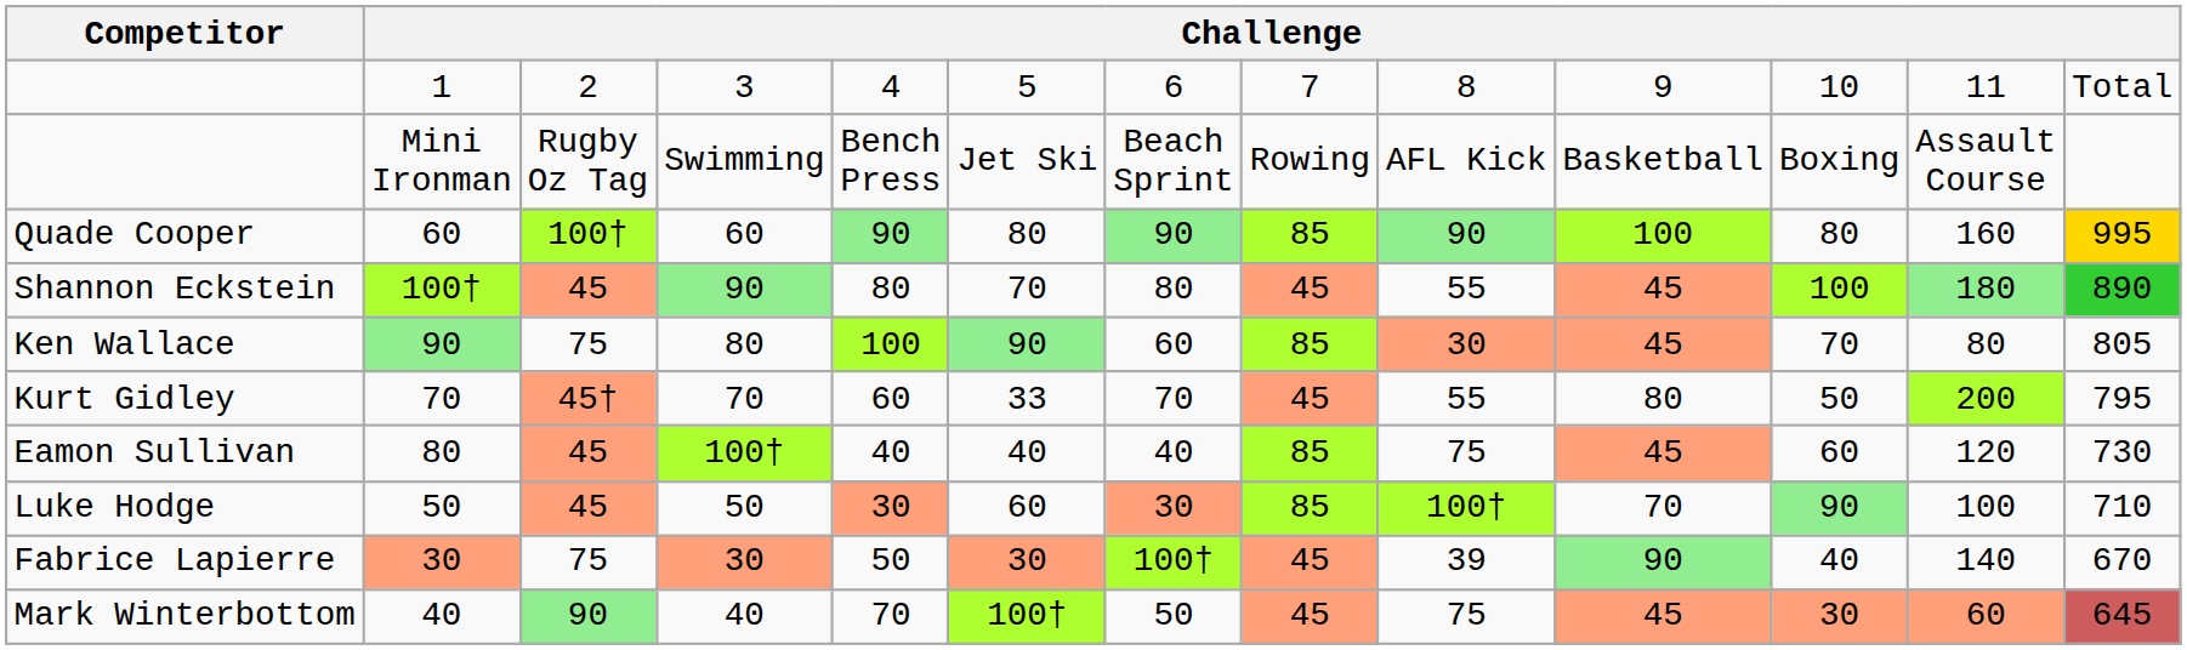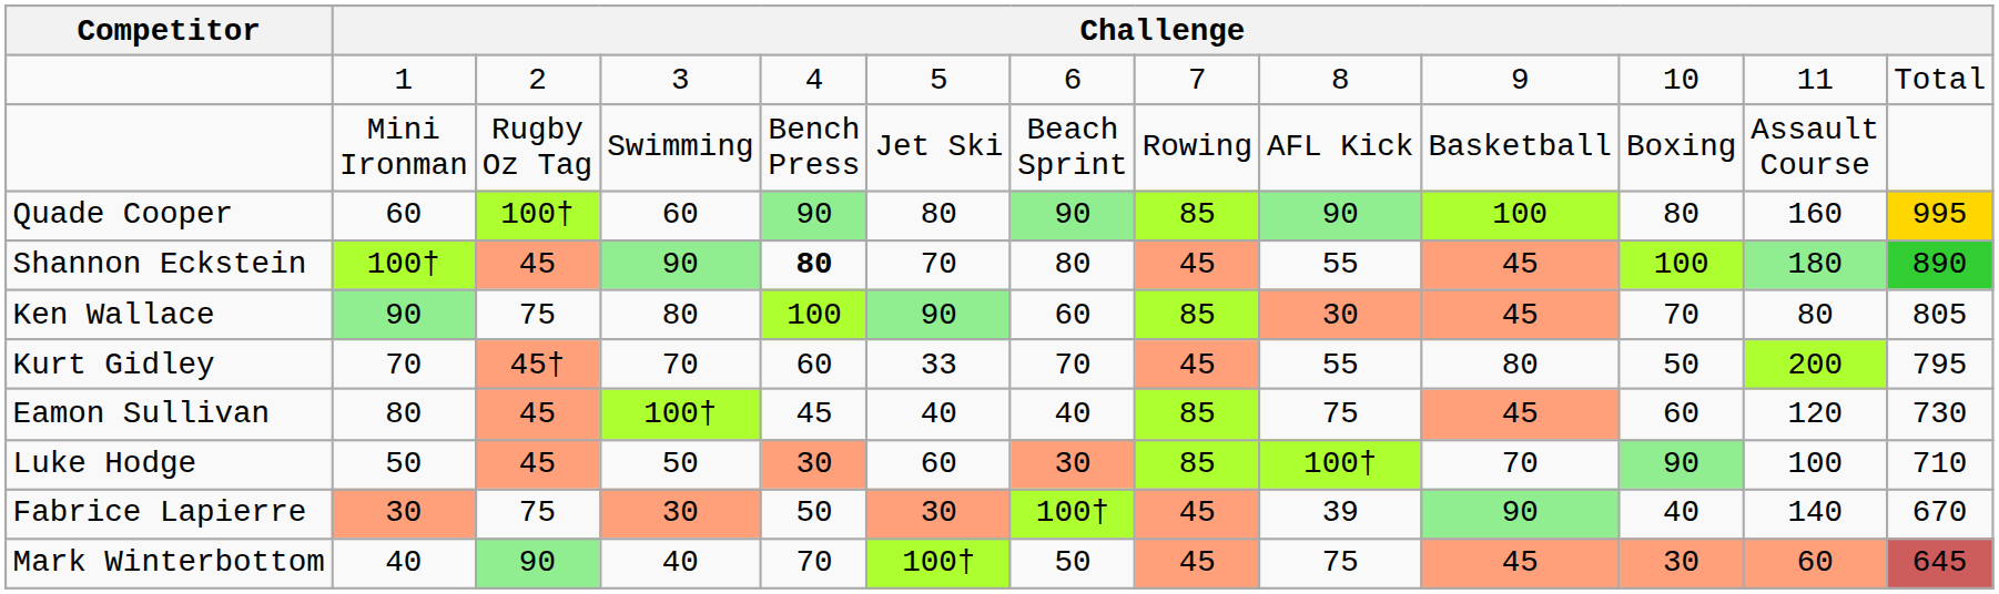 <table class="wikitable" style="text-align:center">
 <tr>
 <th>Competitor</th>
 <th colspan="17">Challenge</th>
 </tr>
 <tr>
 <td></td>
 <td>1</td>
 <td>2</td>
 <td>3</td>
 <td>4</td>
 <td>5</td>
 <td>6</td>
 <td>7</td>
 <td>8</td>
 <td>9</td>
 <td>10</td>
 <td>11</td>
 <td>Total</td>
 </tr>
 <tr>
 <td></td>
 <td>Mini<br>Ironman</td>
 <td>Rugby<br>Oz Tag</td>
 <td>Swimming</td>
 <td>Bench<br>Press</td>
 <td>Jet Ski</td>
 <td>Beach<br>Sprint</td>
 <td>Rowing</td>
 <td>AFL Kick</td>
 <td>Basketball</td>
 <td>Boxing</td>
 <td>Assault<br>Course</td>
 <td></td>
 </tr>
 <tr>
 <td align="left">Quade Cooper</td>
 <td>60</td>
 <td bgcolor="greenyellow">100†</td>
 <td>60</td>
 <td bgcolor="lightgreen">90</td>
 <td>80</td>
 <td bgcolor="lightgreen">90</td>
 <td bgcolor="greenyellow">85</td>
 <td bgcolor="lightgreen">90</td>
 <td bgcolor="greenyellow">100</td>
 <td>80</td>
 <td>160</td>
 <td bgcolor="gold">995</td>
 </tr>
 <tr>
 <td align="left">Shannon Eckstein</td>
 <td bgcolor="greenyellow">100†</td>
 <td bgcolor="lightsalmon">45</td>
 <td bgcolor="lightgreen">90</td>
-<td>80</td>
+<td><strong>80</strong></td>
 <td>70</td>
 <td>80</td>
 <td bgcolor="lightsalmon">45</td>
 <td>55</td>
 <td bgcolor="lightsalmon">45</td>
 <td bgcolor="greenyellow">100</td>
 <td bgcolor="lightgreen">180</td>
 <td bgcolor="limegreen">890</td>
 </tr>
 <tr>
 <td align="left">Ken Wallace</td>
 <td bgcolor="lightgreen">90</td>
 <td>75</td>
 <td>80</td>
 <td bgcolor="greenyellow">100</td>
 <td bgcolor="lightgreen">90</td>
 <td>60</td>
 <td bgcolor="greenyellow">85</td>
 <td bgcolor="lightsalmon">30</td>
 <td bgcolor="lightsalmon">45</td>
 <td>70</td>
 <td>80</td>
 <td>805</td>
 </tr>
 <tr>
 <td align="left">Kurt Gidley</td>
 <td>70</td>
 <td bgcolor="lightsalmon">45†</td>
 <td>70</td>
 <td>60</td>
 <td>33</td>
 <td>70</td>
 <td bgcolor="lightsalmon">45</td>
 <td>55</td>
 <td>80</td>
 <td>50</td>
 <td bgcolor="greenyellow">200</td>
 <td>795</td>
 </tr>
 <tr>
 <td align="left">Eamon Sullivan</td>
 <td>80</td>
 <td bgcolor="lightsalmon">45</td>
 <td bgcolor="greenyellow">100†</td>
-<td>40</td>
+<td>45</td>
 <td>40</td>
 <td>40</td>
 <td bgcolor="greenyellow">85</td>
 <td>75</td>
 <td bgcolor="lightsalmon">45</td>
 <td>60</td>
 <td>120</td>
 <td>730</td>
 </tr>
 <tr>
 <td align="left">Luke Hodge</td>
 <td>50</td>
 <td bgcolor="lightsalmon">45</td>
 <td>50</td>
 <td bgcolor="lightsalmon">30</td>
 <td>60</td>
 <td bgcolor="lightsalmon">30</td>
 <td bgcolor="greenyellow">85</td>
 <td bgcolor="greenyellow">100†</td>
 <td>70</td>
 <td bgcolor="lightgreen">90</td>
 <td>100</td>
 <td>710</td>
 </tr>
 <tr>
 <td align="left">Fabrice Lapierre</td>
 <td bgcolor="lightsalmon">30</td>
 <td>75</td>
 <td bgcolor="lightsalmon">30</td>
 <td>50</td>
 <td bgcolor="lightsalmon">30</td>
 <td bgcolor="greenyellow">100†</td>
 <td bgcolor="lightsalmon">45</td>
 <td>39</td>
 <td bgcolor="lightgreen">90</td>
 <td>40</td>
 <td>140</td>
 <td>670</td>
 </tr>
 <tr>
 <td align="left">Mark Winterbottom</td>
 <td>40</td>
 <td bgcolor="lightgreen">90</td>
 <td>40</td>
 <td>70</td>
 <td bgcolor="greenyellow">100†</td>
 <td>50</td>
 <td bgcolor="lightsalmon">45</td>
 <td>75</td>
 <td bgcolor="lightsalmon">45</td>
 <td bgcolor="lightsalmon">30</td>
 <td bgcolor="lightsalmon">60</td>
 <td bgcolor="indianred">645</td>
 </tr>
 </table>
